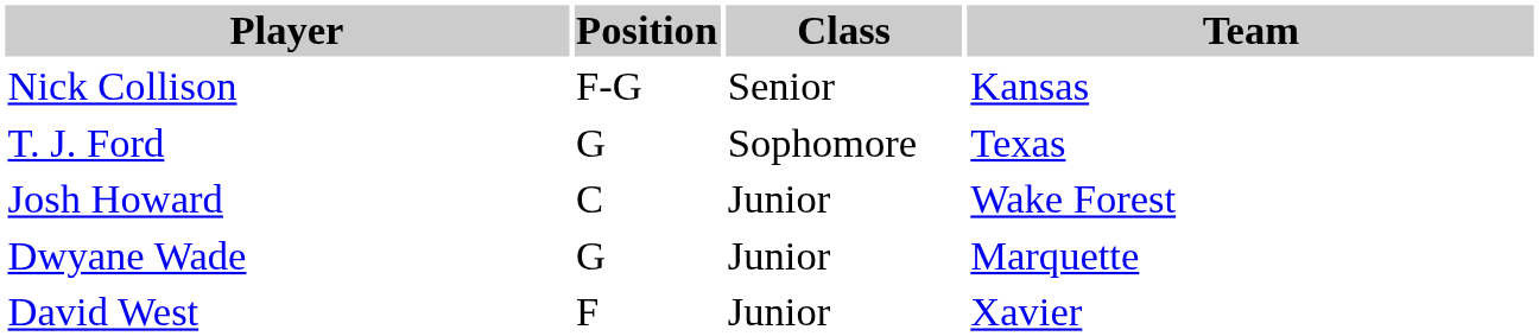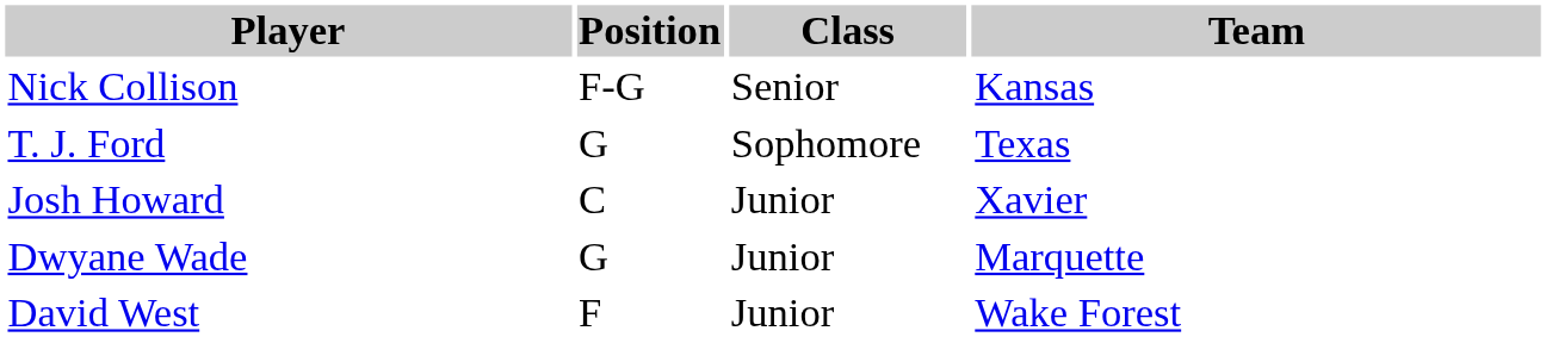 <table style="width:600px" "border:'1' 'solid' 'gray'">
 <tr>
 <th style="background:#CCCCCC;width:40%">Player</th>
 <th style="background:#CCCCCC;width:4%">Position</th>
 <th style="background:#CCCCCC;width:16%">Class</th>
 <th style="background:#CCCCCC;width:40%">Team</th>
 </tr>
 <tr>
 <td><a href='#'>Nick Collison</a></td>
 <td>F-G</td>
 <td>Senior</td>
 <td><a href='#'>Kansas</a></td>
 </tr>
 <tr>
 <td><a href='#'>T. J. Ford</a></td>
 <td>G</td>
 <td>Sophomore</td>
 <td><a href='#'>Texas</a></td>
 </tr>
 <tr>
 <td><a href='#'>Josh Howard</a></td>
 <td>C</td>
 <td>Junior</td>
-<td><a href='#'>Wake Forest</a></td>
+<td><a href='#'>Xavier</a></td>
 </tr>
 <tr>
 <td><a href='#'>Dwyane Wade</a></td>
 <td>G</td>
 <td>Junior</td>
 <td><a href='#'>Marquette</a></td>
 </tr>
 <tr>
 <td><a href='#'>David West</a></td>
 <td>F</td>
 <td>Junior</td>
-<td><a href='#'>Xavier</a></td>
+<td><a href='#'>Wake Forest</a></td>
 </tr>
 </table>
